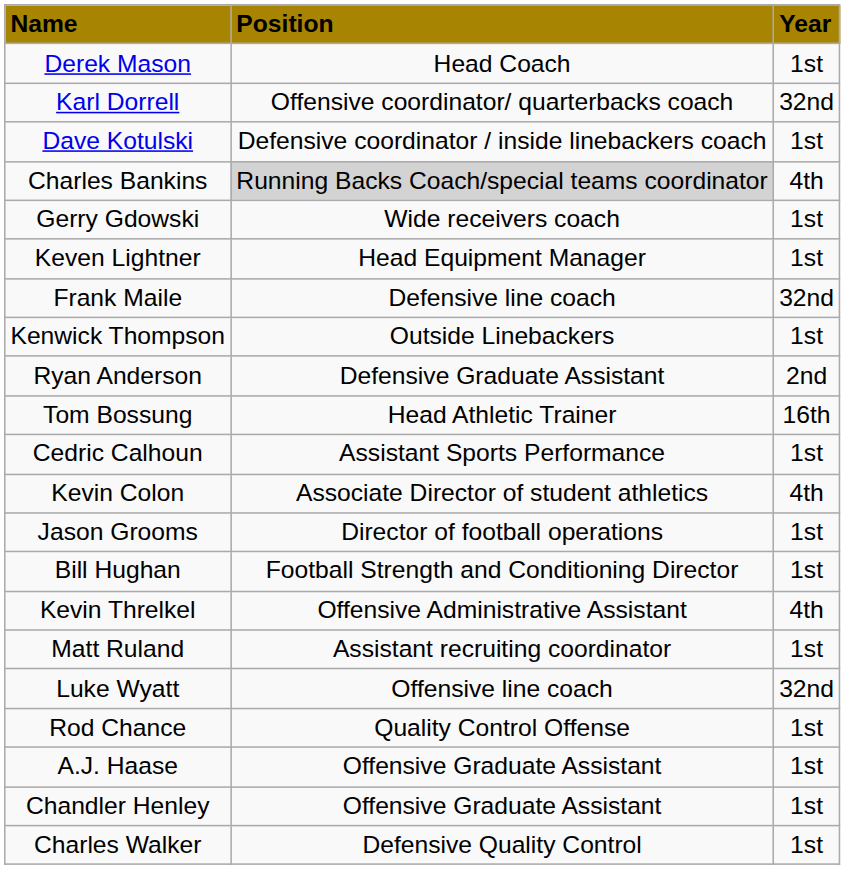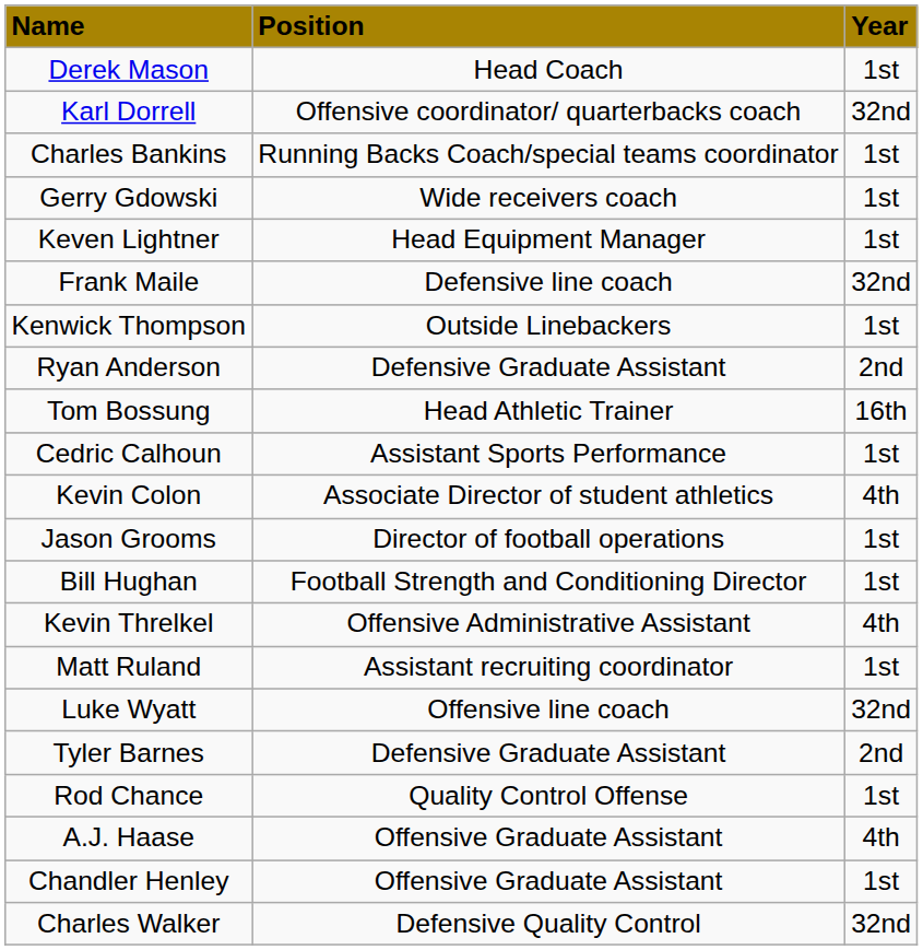 <table class="wikitable">
 <tr style="background:#a88403;">
 <td><span><strong>Name</strong></span></td>
 <td style="background:#a88403;"><span><strong>Position</strong></span></td>
 <td style="background:#a88403;"><span><strong>Year</strong></span></td>
 </tr>
 <tr style="text-align:center;">
 <td><a href='#'>Derek Mason</a></td>
 <td>Head Coach</td>
 <td>1st</td>
 </tr>
 <tr style="text-align:center;">
 <td><a href='#'>Karl Dorrell</a></td>
 <td>Offensive coordinator/ quarterbacks coach</td>
 <td>32nd</td>
 </tr>
 <tr style="text-align:center;">
-<td><a href='#'>Dave Kotulski</a></td>
-<td>Defensive coordinator / inside linebackers coach</td>
+<td>Charles Bankins</td>
+<td>Running Backs Coach/special teams coordinator</td>
 <td>1st</td>
-</tr>
-<tr style="text-align:center;">
-<td>Charles Bankins</td>
-<td style="background: lightgrey;">Running Backs Coach/special teams coordinator</td>
-<td>4th</td>
 </tr>
 <tr style="text-align:center;">
 <td>Gerry Gdowski</td>
 <td>Wide receivers coach</td>
 <td>1st</td>
 </tr>
 <tr style="text-align:center;">
 <td>Keven Lightner</td>
 <td>Head Equipment Manager</td>
 <td>1st</td>
 </tr>
 <tr style="text-align:center;">
 <td>Frank Maile</td>
 <td>Defensive line coach</td>
 <td>32nd</td>
 </tr>
 <tr style="text-align:center;">
 <td>Kenwick Thompson</td>
 <td>Outside Linebackers</td>
 <td>1st</td>
 </tr>
 <tr style="text-align:center;">
 <td>Ryan Anderson</td>
 <td>Defensive Graduate Assistant</td>
 <td>2nd</td>
 </tr>
 <tr style="text-align:center;">
 <td>Tom Bossung</td>
 <td>Head Athletic Trainer</td>
 <td>16th</td>
 </tr>
 <tr style="text-align:center;">
 <td>Cedric Calhoun</td>
 <td>Assistant Sports Performance</td>
 <td>1st</td>
 </tr>
 <tr style="text-align:center;">
 <td>Kevin Colon</td>
 <td>Associate Director of student athletics</td>
 <td>4th</td>
 </tr>
 <tr style="text-align:center;">
 <td>Jason Grooms</td>
 <td>Director of football operations</td>
 <td>1st</td>
 </tr>
 <tr style="text-align:center;">
 <td>Bill Hughan</td>
 <td>Football Strength and Conditioning Director</td>
 <td>1st</td>
 </tr>
 <tr style="text-align:center;">
 <td>Kevin Threlkel</td>
 <td>Offensive Administrative Assistant</td>
 <td>4th</td>
 </tr>
 <tr style="text-align:center;">
 <td>Matt Ruland</td>
 <td>Assistant recruiting coordinator</td>
 <td>1st</td>
 </tr>
 <tr style="text-align:center;">
 <td>Luke Wyatt</td>
 <td>Offensive line coach</td>
 <td>32nd</td>
 </tr>
 <tr style="text-align:center;">
+<td>Tyler Barnes</td>
+<td>Defensive Graduate Assistant</td>
+<td>2nd</td>
+</tr>
+<tr style="text-align:center;">
 <td>Rod Chance</td>
 <td>Quality Control Offense</td>
 <td>1st</td>
 </tr>
 <tr style="text-align:center;">
 <td>A.J. Haase</td>
 <td>Offensive Graduate Assistant</td>
-<td>1st</td>
+<td>4th</td>
 </tr>
 <tr style="text-align:center;">
 <td>Chandler Henley</td>
 <td>Offensive Graduate Assistant</td>
 <td>1st</td>
 </tr>
 <tr style="text-align:center;">
 <td>Charles Walker</td>
 <td>Defensive Quality Control</td>
-<td>1st</td>
+<td>32nd</td>
 </tr>
 </table>
